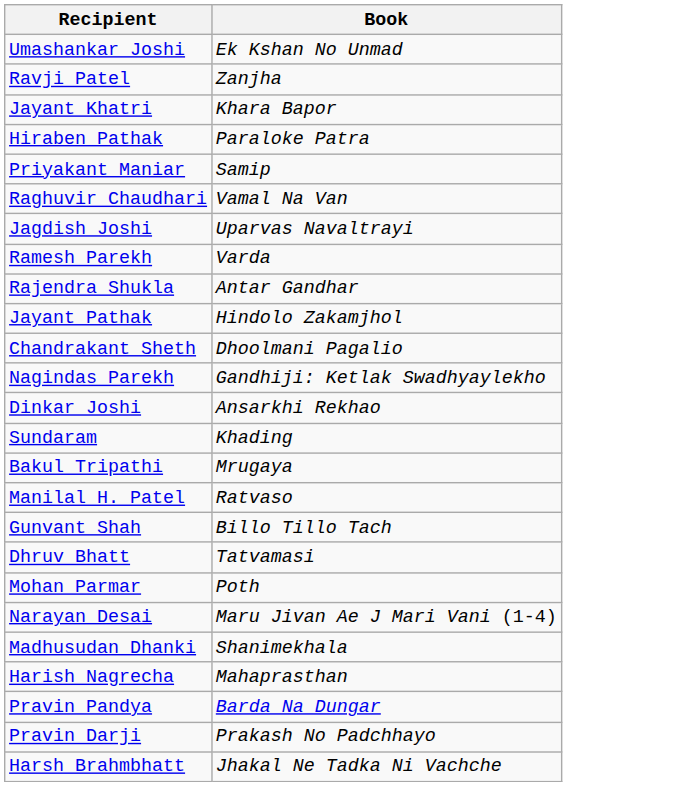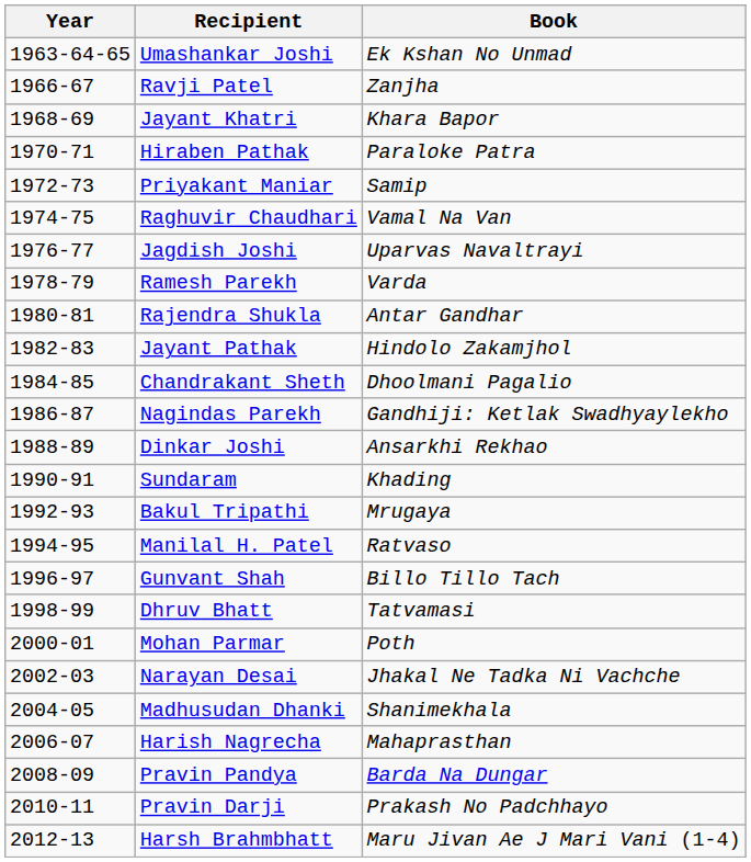 <table class="wikitable">
 <tr>
+<th>Year</th>
 <th>Recipient</th>
 <th>Book</th>
 </tr>
 <tr>
+<td>1963-64-65</td>
 <td><a href='#'>Umashankar Joshi</a></td>
 <td><em>Ek Kshan No Unmad</em></td>
 </tr>
 <tr>
+<td>1966-67</td>
 <td><a href='#'>Ravji Patel</a></td>
 <td><em>Zanjha</em></td>
 </tr>
 <tr>
+<td>1968-69</td>
 <td><a href='#'>Jayant Khatri</a></td>
 <td><em>Khara Bapor</em></td>
 </tr>
 <tr>
+<td>1970-71</td>
 <td><a href='#'>Hiraben Pathak</a></td>
 <td><em>Paraloke Patra</em></td>
 </tr>
 <tr>
+<td>1972-73</td>
 <td><a href='#'>Priyakant Maniar</a></td>
 <td><em>Samip</em></td>
 </tr>
 <tr>
+<td>1974-75</td>
 <td><a href='#'>Raghuvir Chaudhari</a></td>
 <td><em>Vamal Na Van</em></td>
 </tr>
 <tr>
+<td>1976-77</td>
 <td><a href='#'>Jagdish Joshi</a></td>
 <td><em>Uparvas Navaltrayi</em></td>
 </tr>
 <tr>
+<td>1978-79</td>
 <td><a href='#'>Ramesh Parekh</a></td>
 <td><em>Varda</em></td>
 </tr>
 <tr>
+<td>1980-81</td>
 <td><a href='#'>Rajendra Shukla</a></td>
 <td><em>Antar Gandhar</em></td>
 </tr>
 <tr>
+<td>1982-83</td>
 <td><a href='#'>Jayant Pathak</a></td>
 <td><em>Hindolo Zakamjhol</em></td>
 </tr>
 <tr>
+<td>1984-85</td>
 <td><a href='#'>Chandrakant Sheth</a></td>
 <td><em>Dhoolmani Pagalio</em></td>
 </tr>
 <tr>
+<td>1986-87</td>
 <td><a href='#'>Nagindas Parekh</a></td>
 <td><em>Gandhiji: Ketlak Swadhyaylekho</em></td>
 </tr>
 <tr>
+<td>1988-89</td>
 <td><a href='#'>Dinkar Joshi</a></td>
 <td><em>Ansarkhi Rekhao</em></td>
 </tr>
 <tr>
+<td>1990-91</td>
 <td><a href='#'>Sundaram</a></td>
 <td><em>Khading</em></td>
 </tr>
 <tr>
+<td>1992-93</td>
 <td><a href='#'>Bakul Tripathi</a></td>
 <td><em>Mrugaya</em></td>
 </tr>
 <tr>
+<td>1994-95</td>
 <td><a href='#'>Manilal H. Patel</a></td>
 <td><em>Ratvaso</em></td>
 </tr>
 <tr>
+<td>1996-97</td>
 <td><a href='#'>Gunvant Shah</a></td>
 <td><em>Billo Tillo Tach</em></td>
 </tr>
 <tr>
+<td>1998-99</td>
 <td><a href='#'>Dhruv Bhatt</a></td>
 <td><em>Tatvamasi</em></td>
 </tr>
 <tr>
+<td>2000-01</td>
 <td><a href='#'>Mohan Parmar</a></td>
 <td><em>Poth</em></td>
 </tr>
 <tr>
+<td>2002-03</td>
 <td><a href='#'>Narayan Desai</a></td>
-<td><em>Maru Jivan Ae J Mari Vani</em> (1-4)</td>
+<td><em>Jhakal Ne Tadka Ni Vachche</em></td>
 </tr>
 <tr>
+<td>2004-05</td>
 <td><a href='#'>Madhusudan Dhanki</a></td>
 <td><em>Shanimekhala</em></td>
 </tr>
 <tr>
+<td>2006-07</td>
 <td><a href='#'>Harish Nagrecha</a></td>
 <td><em>Mahaprasthan</em></td>
 </tr>
 <tr>
+<td>2008-09</td>
 <td><a href='#'>Pravin Pandya</a></td>
 <td><em><a href='#'>Barda Na Dungar</a></em></td>
 </tr>
 <tr>
+<td>2010-11</td>
 <td><a href='#'>Pravin Darji</a></td>
 <td><em>Prakash No Padchhayo</em></td>
 </tr>
 <tr>
+<td>2012-13</td>
 <td><a href='#'>Harsh Brahmbhatt</a></td>
-<td><em>Jhakal Ne Tadka Ni Vachche</em></td>
+<td><em>Maru Jivan Ae J Mari Vani</em> (1-4)</td>
 </tr>
 </table>
